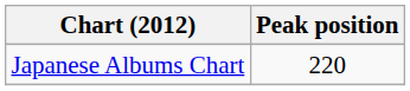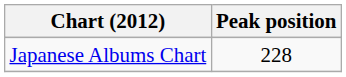 <table class="wikitable sortable" border="1">
 <tr>
 <th>Chart (2012)</th>
 <th>Peak position</th>
 </tr>
 <tr>
 </tr>
 <tr>
 </tr>
 <tr>
 </tr>
 <tr>
 <td><a href='#'>Japanese Albums Chart</a></td>
-<td style="text-align:center;">220</td>
+<td style="text-align:center;">228</td>
 </tr>
 <tr>
 </tr>
 </table>
